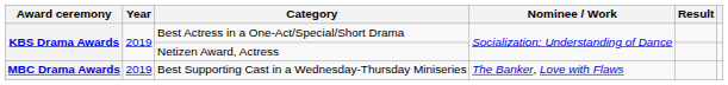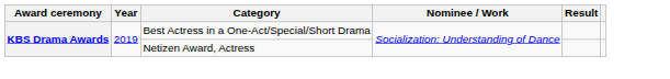 <table class="wikitable plainrowheaders sortable">
 <tr>
 <th scope="col">Award ceremony</th>
 <th scope="col">Year</th>
 <th scope="col">Category</th>
 <th scope="col">Nominee / Work</th>
 <th scope="col">Result</th>
 <th scope="col" class="unsortable"></th>
 </tr>
 <tr>
 <th scope="row" rowspan="2"><a href='#'>KBS Drama Awards</a></th>
 <td rowspan="2" style="text-align:center"><a href='#'>2019</a></td>
 <td>Best Actress in a One-Act/Special/Short Drama</td>
 <td rowspan="2"><em><a href='#'>Socialization: Understanding of Dance</a></em></td>
 <td></td>
 <td style="text-align:center"></td>
 </tr>
 <tr>
 <td>Netizen Award, Actress</td>
 <td></td>
 <td style="text-align:center"></td>
 </tr>
-<tr>
-<th scope="row"><a href='#'>MBC Drama Awards</a></th>
-<td style="text-align:center"><a href='#'>2019</a></td>
-<td>Best Supporting Cast in a Wednesday-Thursday Miniseries</td>
-<td><em><a href='#'>The Banker</a></em>, <em><a href='#'>Love with Flaws</a></em></td>
-<td></td>
-<td style="text-align:center"></td>
-</tr>
 </table>
